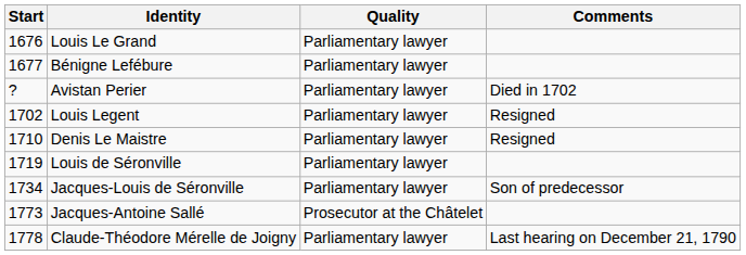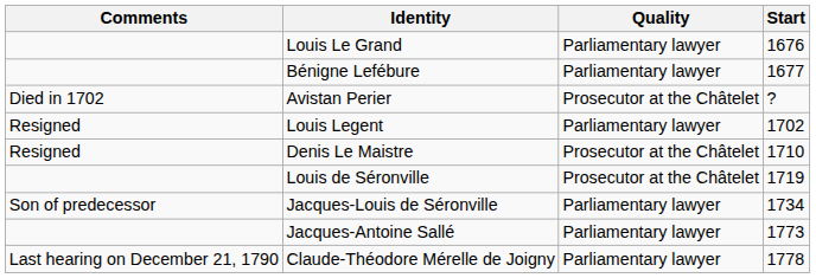 <table class="wikitable">
 <tr>
-<th>Start</th>
+<th><strong>Comments</strong></th>
 <th>Identity</th>
 <th>Quality</th>
-<th><strong>Comments</strong></th>
+<th>Start</th>
 </tr>
 <tr>
-<td>1676</td>
+<td></td>
 <td>Louis Le Grand</td>
 <td>Parliamentary lawyer</td>
-<td></td>
+<td>1676</td>
 </tr>
 <tr>
-<td>1677</td>
+<td></td>
 <td>Bénigne Lefébure</td>
 <td>Parliamentary lawyer</td>
-<td></td>
+<td>1677</td>
 </tr>
 <tr>
+<td>Died in 1702</td>
+<td>Avistan Perier</td>
+<td>Prosecutor at the Châtelet</td>
 <td>?</td>
-<td>Avistan Perier</td>
-<td>Parliamentary lawyer</td>
-<td>Died in 1702</td>
 </tr>
 <tr>
-<td>1702</td>
+<td>Resigned</td>
 <td>Louis Legent</td>
 <td>Parliamentary lawyer</td>
-<td>Resigned</td>
+<td>1702</td>
 </tr>
 <tr>
+<td>Resigned</td>
+<td>Denis Le Maistre</td>
+<td>Prosecutor at the Châtelet</td>
 <td>1710</td>
-<td>Denis Le Maistre</td>
-<td>Parliamentary lawyer</td>
-<td>Resigned</td>
 </tr>
 <tr>
+<td></td>
+<td>Louis de Séronville</td>
+<td>Prosecutor at the Châtelet</td>
 <td>1719</td>
-<td>Louis de Séronville</td>
-<td>Parliamentary lawyer</td>
-<td></td>
 </tr>
 <tr>
-<td>1734</td>
+<td>Son of predecessor</td>
 <td>Jacques-Louis de Séronville</td>
 <td>Parliamentary lawyer</td>
-<td>Son of predecessor</td>
+<td>1734</td>
 </tr>
 <tr>
+<td></td>
+<td>Jacques-Antoine Sallé</td>
+<td>Parliamentary lawyer</td>
 <td>1773</td>
-<td>Jacques-Antoine Sallé</td>
-<td>Prosecutor at the Châtelet</td>
-<td></td>
 </tr>
 <tr>
-<td>1778</td>
+<td>Last hearing on December 21, 1790</td>
 <td>Claude-Théodore Mérelle de Joigny</td>
 <td>Parliamentary lawyer</td>
-<td>Last hearing on December 21, 1790</td>
+<td>1778</td>
 </tr>
 </table>
